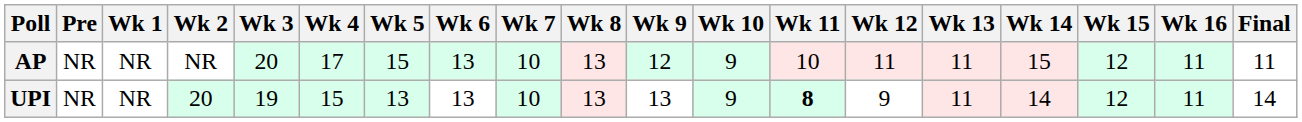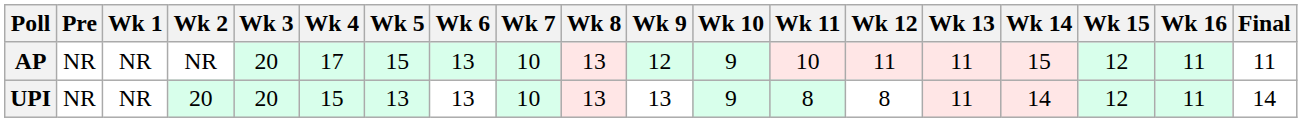 <table class="wikitable" style="white-space:nowrap;">
 <tr>
 <th>Poll</th>
 <th>Pre</th>
 <th>Wk 1</th>
 <th>Wk 2</th>
 <th>Wk 3</th>
 <th>Wk 4</th>
 <th>Wk 5</th>
 <th>Wk 6</th>
 <th>Wk 7</th>
 <th>Wk 8</th>
 <th>Wk 9</th>
 <th>Wk 10</th>
 <th>Wk 11</th>
 <th>Wk 12</th>
 <th>Wk 13</th>
 <th>Wk 14</th>
 <th>Wk 15</th>
 <th>Wk 16</th>
 <th>Final</th>
 </tr>
 <tr style="text-align:center;">
 <th>AP</th>
 <td style="background:#FFF;">NR</td>
 <td style="background:#FFF;">NR</td>
 <td style="background:#FFF;">NR</td>
 <td style="background:#d8ffeb;">20</td>
 <td style="background:#d8ffeb;">17</td>
 <td style="background:#d8ffeb;">15</td>
 <td style="background:#d8ffeb;">13</td>
 <td style="background:#d8ffeb;">10</td>
 <td style="background:#ffe6e6;">13</td>
 <td style="background:#d8ffeb;">12</td>
 <td style="background:#d8ffeb;">9</td>
 <td style="background:#ffe6e6;">10</td>
 <td style="background:#ffe6e6;">11</td>
 <td style="background:#ffe6e6;">11</td>
 <td style="background:#ffe6e6;">15</td>
 <td style="background:#d8ffeb;">12</td>
 <td style="background:#d8ffeb;">11</td>
 <td style="background:#FFF;">11</td>
 </tr>
 <tr style="text-align:center;">
 <th>UPI</th>
 <td style="background:#FFF;">NR</td>
 <td style="background:#FFF;">NR</td>
 <td style="background:#d8ffeb;">20</td>
-<td style="background:#d8ffeb;">19</td>
+<td style="background:#d8ffeb;">20</td>
 <td style="background:#d8ffeb;">15</td>
 <td style="background:#d8ffeb;">13</td>
 <td style="background:#FFF;">13</td>
 <td style="background:#d8ffeb;">10</td>
 <td style="background:#ffe6e6;">13</td>
 <td style="background:#FFF;">13</td>
 <td style="background:#d8ffeb;">9</td>
-<td style="background:#d8ffeb;"><strong>8</strong></td>
-<td style="background:#FFF;">9</td>
+<td style="background:#d8ffeb;">8</td>
+<td style="background:#FFF;">8</td>
 <td style="background:#ffe6e6;">11</td>
 <td style="background:#ffe6e6;">14</td>
 <td style="background:#d8ffeb;">12</td>
 <td style="background:#d8ffeb;">11</td>
 <td style="background:#FFF;">14</td>
 </tr>
 </table>
